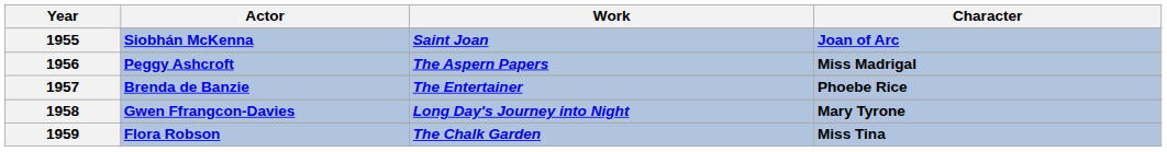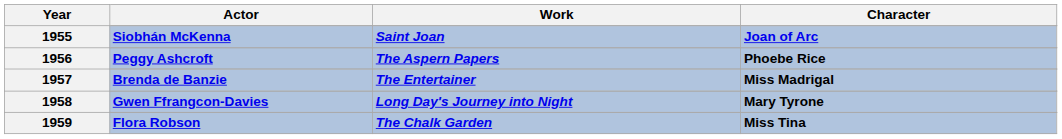 <table class="wikitable" style="width:98%;">
 <tr>
 <th style="width:10%;">Year</th>
 <th style="width:25%;">Actor</th>
 <th style="width:35%;">Work</th>
 <th style="width:30%;">Character</th>
 </tr>
 <tr>
 <th rowspan="2" align="center">1955</th>
 </tr>
 <tr style="background:#B0C4DE">
 <td><strong><a href='#'>Siobhán McKenna</a></strong></td>
 <td><em><a href='#'><strong>Saint Joan</strong></a></em></td>
 <td><strong><a href='#'>Joan of Arc</a></strong></td>
 </tr>
 <tr>
 <th rowspan="2" align="center">1956</th>
 </tr>
 <tr style="background:#B0C4DE">
 <td><strong><a href='#'>Peggy Ashcroft</a></strong></td>
 <td><strong><em><a href='#'>The Aspern Papers</a></em></strong></td>
-<td><strong>Miss Madrigal</strong></td>
+<td><strong>Phoebe Rice</strong></td>
 </tr>
 <tr>
 <th rowspan="2" align="center">1957</th>
 </tr>
 <tr style="background:#B0C4DE">
 <td><strong><a href='#'>Brenda de Banzie</a></strong></td>
 <td><em><a href='#'><strong>The Entertainer</strong></a></em></td>
-<td><strong>Phoebe Rice</strong></td>
+<td><strong>Miss Madrigal</strong></td>
 </tr>
 <tr>
 <th rowspan="2" align="center">1958</th>
 </tr>
 <tr style="background:#B0C4DE">
 <td><strong><a href='#'>Gwen Ffrangcon-Davies</a></strong></td>
 <td><strong><em><a href='#'>Long Day's Journey into Night</a></em></strong></td>
 <td><strong>Mary Tyrone</strong></td>
 </tr>
 <tr>
 <th rowspan="2" align="center">1959</th>
 </tr>
 <tr style="background:#B0C4DE">
 <td><strong><a href='#'>Flora Robson</a></strong></td>
 <td><strong><em><a href='#'>The Chalk Garden</a></em></strong></td>
 <td><strong>Miss Tina</strong></td>
 </tr>
 </table>
